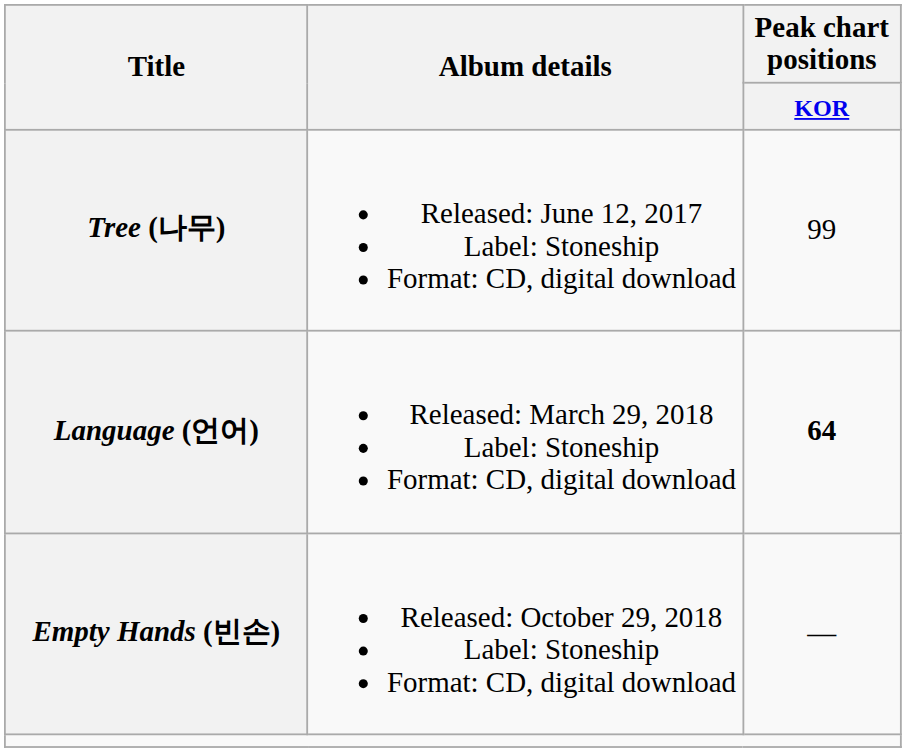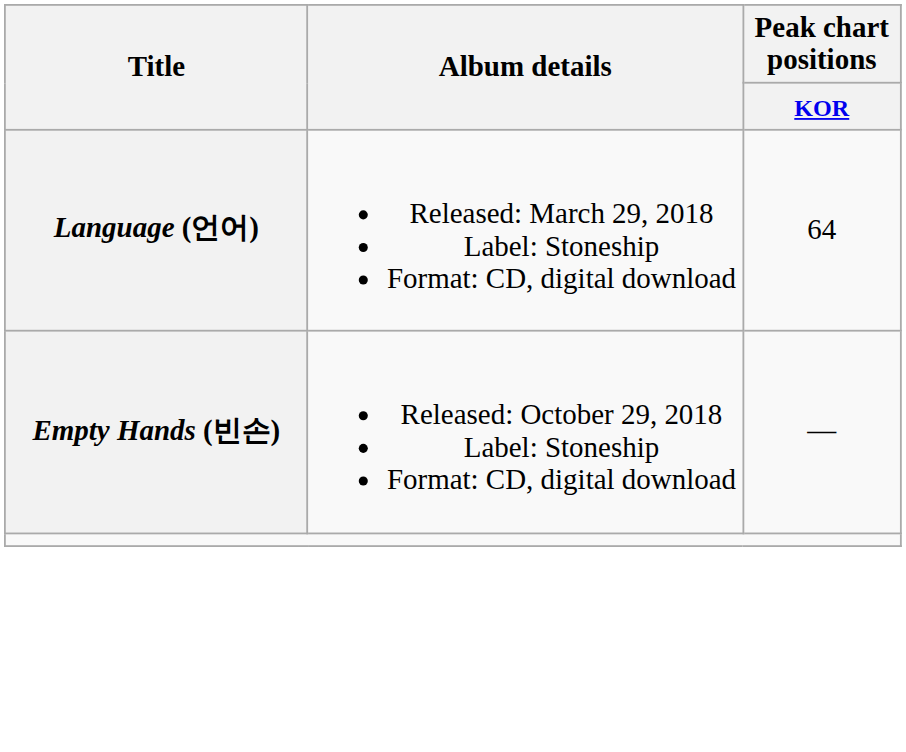 <table class="wikitable plainrowheaders" style="text-align:center;">
 <tr>
 <th rowspan="2" scope="col" style="width:10em;">Title</th>
 <th rowspan="2" scope="col">Album details</th>
 <th colspan="1" scope="col" style="width:5em;">Peak chart positions</th>
 </tr>
 <tr>
 <th><small><a href='#'>KOR</a></small><br></th>
 </tr>
 <tr>
-<th scope="row"><em>Tree</em> (나무)</th>
-<td><br><ul><li>Released: June 12, 2017</li><li>Label: Stoneship</li><li>Format: CD, digital download</li></ul></td>
-<td>99</td>
-</tr>
-<tr>
 <th scope="row"><em>Language</em> (언어)</th>
 <td><br><ul><li>Released: March 29, 2018</li><li>Label: Stoneship</li><li>Format: CD, digital download</li></ul></td>
-<td><strong>64</strong></td>
+<td>64</td>
 </tr>
 <tr>
 <th scope="row"><em>Empty Hands</em> (빈손)</th>
 <td><br><ul><li>Released: October 29, 2018</li><li>Label: Stoneship</li><li>Format: CD, digital download</li></ul></td>
 <td>—</td>
 </tr>
 <tr>
 <td colspan="3"></td>
 </tr>
 </table>
